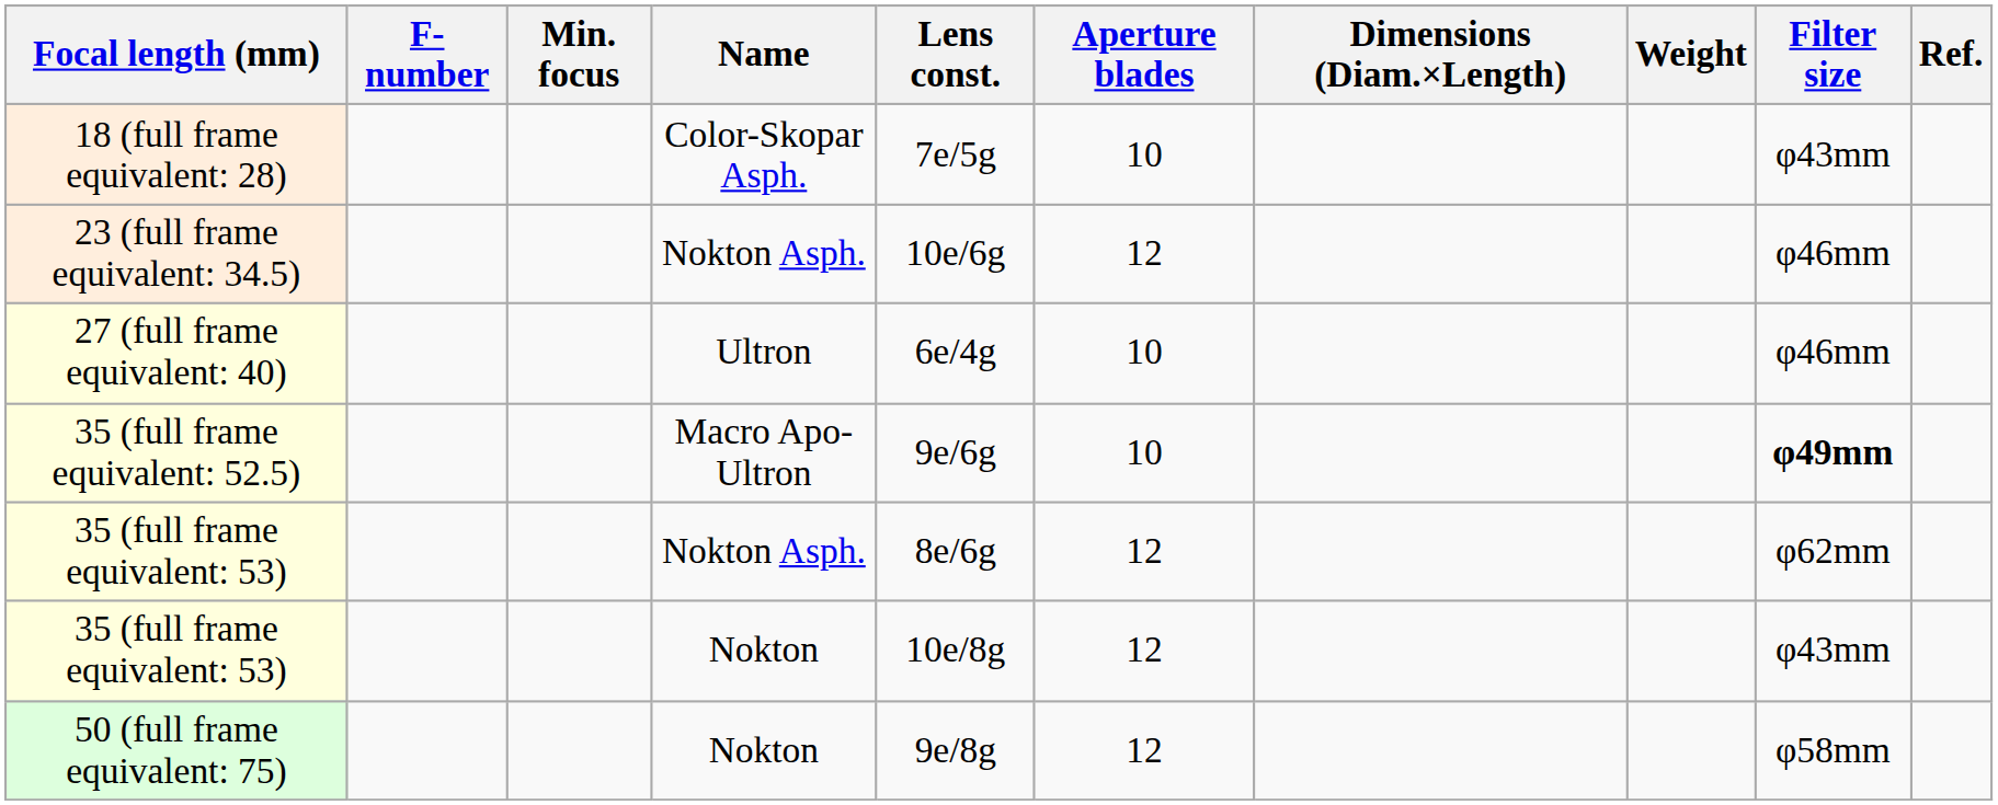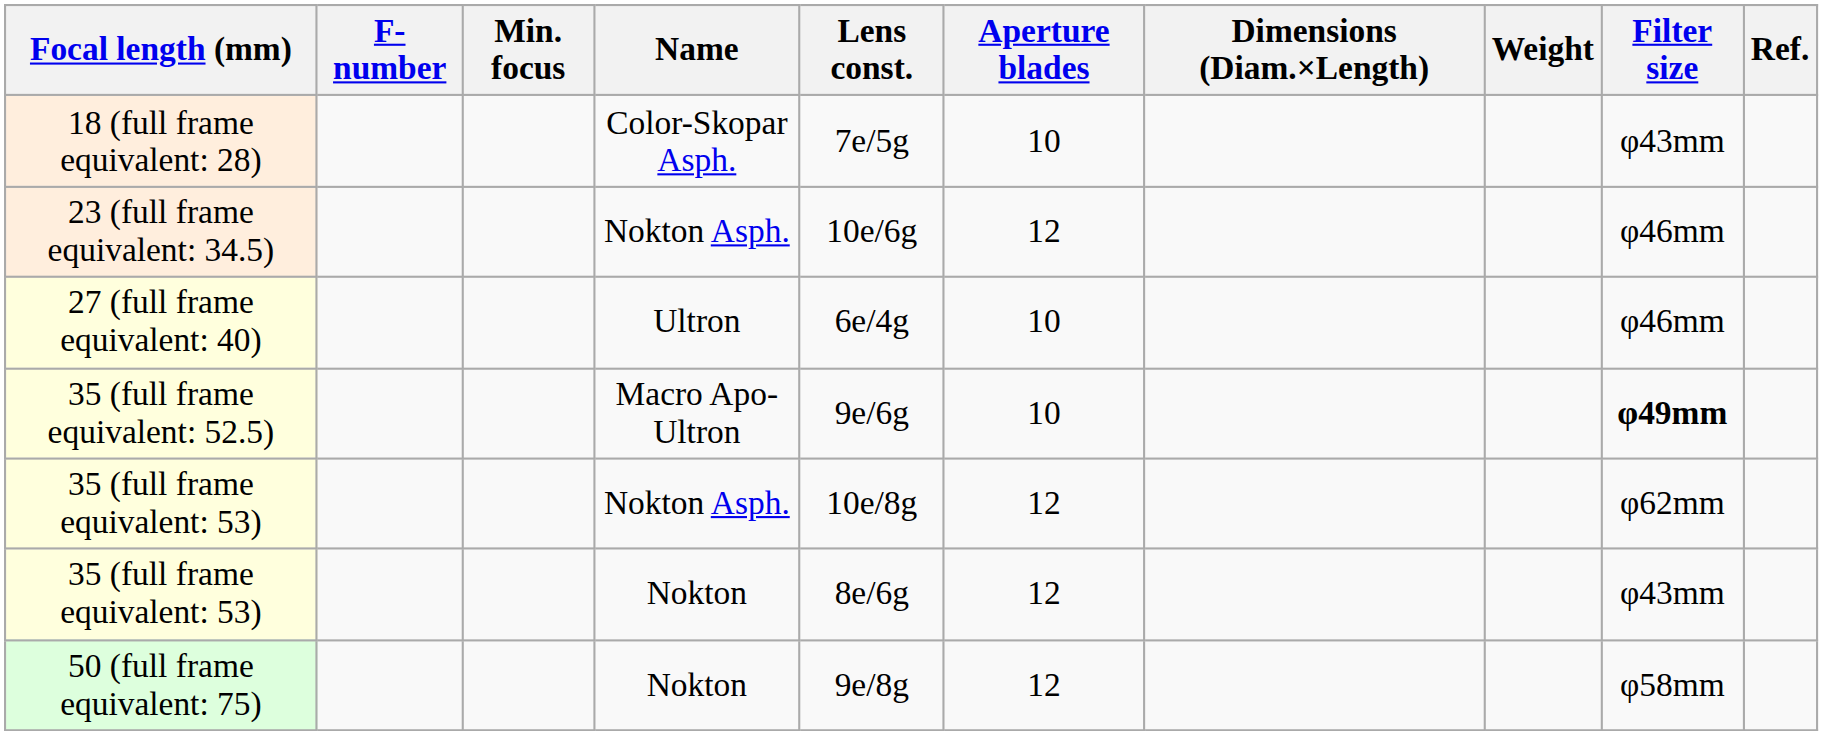 <table class="wikitable sortable" style="font-size:100%;text-align:center;">
 <tr>
 <th><a href='#'>Focal length</a> (mm)</th>
 <th><a href='#'>F-number</a></th>
 <th>Min. focus</th>
 <th>Name</th>
 <th>Lens const.</th>
 <th><a href='#'>Aperture blades</a></th>
 <th>Dimensions (Diam.×Length)</th>
 <th>Weight</th>
 <th><a href='#'>Filter size</a></th>
 <th class="unsortable">Ref.</th>
 </tr>
 <tr>
 <td ! style = "background:#fed;" data-sort-value="28">18 (full frame equivalent: 28)</td>
 <td></td>
 <td></td>
 <td>Color-Skopar <a href='#'>Asph.</a></td>
 <td>7e/5g</td>
 <td>10</td>
 <td></td>
 <td></td>
 <td>φ43mm</td>
 <td></td>
 </tr>
 <tr>
 <td ! style = "background:#fed;" data-sort-value="34.5">23 (full frame equivalent: 34.5)</td>
 <td></td>
 <td></td>
 <td>Nokton <a href='#'>Asph.</a></td>
 <td>10e/6g</td>
 <td>12</td>
 <td></td>
 <td></td>
 <td>φ46mm</td>
 <td></td>
 </tr>
 <tr>
 <td ! style = "background:#ffd;" data-sort-value="40">27 (full frame equivalent: 40)</td>
 <td></td>
 <td></td>
 <td>Ultron</td>
 <td>6e/4g</td>
 <td>10</td>
 <td></td>
 <td></td>
 <td>φ46mm</td>
 <td></td>
 </tr>
 <tr>
 <td ! style = "background:#ffd;" data-sort-value="52.5">35 (full frame equivalent: 52.5)</td>
 <td></td>
 <td></td>
 <td>Macro Apo-Ultron</td>
 <td>9e/6g</td>
 <td>10</td>
 <td></td>
 <td></td>
 <td><strong>φ49mm</strong></td>
 <td></td>
 </tr>
 <tr>
 <td ! style = "background:#ffd;" data-sort-value="53">35 (full frame equivalent: 53)</td>
 <td></td>
 <td></td>
 <td>Nokton <a href='#'>Asph.</a></td>
-<td>8e/6g</td>
+<td>10e/8g</td>
 <td>12</td>
 <td></td>
 <td></td>
 <td>φ62mm</td>
 <td></td>
 </tr>
 <tr>
 <td ! style = "background:#ffd;" data-sort-value="53">35 (full frame equivalent: 53)</td>
 <td></td>
 <td></td>
 <td>Nokton</td>
-<td>10e/8g</td>
+<td>8e/6g</td>
 <td>12</td>
 <td></td>
 <td></td>
 <td>φ43mm</td>
 <td></td>
 </tr>
 <tr>
 <td ! style = "background:#dfd;" data-sort-value="75">50 (full frame equivalent: 75)</td>
 <td></td>
 <td></td>
 <td>Nokton</td>
 <td>9e/8g</td>
 <td>12</td>
 <td></td>
 <td></td>
 <td>φ58mm</td>
 <td></td>
 </tr>
 </table>
